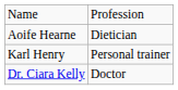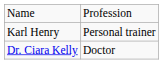 <table class="wikitable">
 <tr>
 <td>Name</td>
 <td>Profession</td>
-</tr>
-<tr>
-<td>Aoife Hearne</td>
-<td>Dietician</td>
 </tr>
 <tr>
 <td>Karl Henry</td>
 <td>Personal trainer</td>
 </tr>
 <tr>
 <td><a href='#'>Dr. Ciara Kelly</a></td>
 <td>Doctor</td>
 </tr>
 </table>
